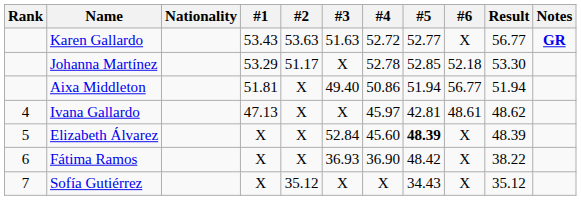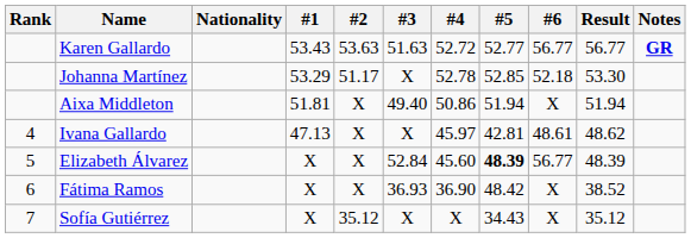 <table class="wikitable sortable" style="text-align:center">
 <tr>
 <th>Rank</th>
 <th>Name</th>
 <th>Nationality</th>
 <th>#1</th>
 <th>#2</th>
 <th>#3</th>
 <th>#4</th>
 <th>#5</th>
 <th>#6</th>
 <th>Result</th>
 <th>Notes</th>
 </tr>
 <tr>
 <td></td>
 <td align=left><a href='#'>Karen Gallardo</a></td>
 <td align=left></td>
 <td>53.43</td>
 <td>53.63</td>
 <td>51.63</td>
 <td>52.72</td>
 <td>52.77</td>
-<td>X</td>
+<td>56.77</td>
 <td>56.77</td>
 <td><strong><a href='#'>GR</a></strong></td>
 </tr>
 <tr>
 <td></td>
 <td align=left><a href='#'>Johanna Martínez</a></td>
 <td align=left></td>
 <td>53.29</td>
 <td>51.17</td>
 <td>X</td>
 <td>52.78</td>
 <td>52.85</td>
 <td>52.18</td>
 <td>53.30</td>
 <td></td>
 </tr>
 <tr>
 <td></td>
 <td align=left><a href='#'>Aixa Middleton</a></td>
 <td align=left></td>
 <td>51.81</td>
 <td>X</td>
 <td>49.40</td>
 <td>50.86</td>
 <td>51.94</td>
-<td>56.77</td>
+<td>X</td>
 <td>51.94</td>
 <td></td>
 </tr>
 <tr>
 <td>4</td>
 <td align=left><a href='#'>Ivana Gallardo</a></td>
 <td align=left></td>
 <td>47.13</td>
 <td>X</td>
 <td>X</td>
 <td>45.97</td>
 <td>42.81</td>
 <td>48.61</td>
 <td>48.62</td>
 <td></td>
 </tr>
 <tr>
 <td>5</td>
 <td align=left><a href='#'>Elizabeth Álvarez</a></td>
 <td align=left></td>
 <td>X</td>
 <td>X</td>
 <td>52.84</td>
 <td>45.60</td>
 <td><strong>48.39</strong></td>
-<td>X</td>
+<td>56.77</td>
 <td>48.39</td>
 <td></td>
 </tr>
 <tr>
 <td>6</td>
 <td align=left><a href='#'>Fátima Ramos</a></td>
 <td align=left></td>
 <td>X</td>
 <td>X</td>
 <td>36.93</td>
 <td>36.90</td>
 <td>48.42</td>
 <td>X</td>
-<td>38.22</td>
+<td>38.52</td>
 <td></td>
 </tr>
 <tr>
 <td>7</td>
 <td align=left><a href='#'>Sofía Gutiérrez</a></td>
 <td align=left></td>
 <td>X</td>
 <td>35.12</td>
 <td>X</td>
 <td>X</td>
 <td>34.43</td>
 <td>X</td>
 <td>35.12</td>
 <td></td>
 </tr>
 </table>
